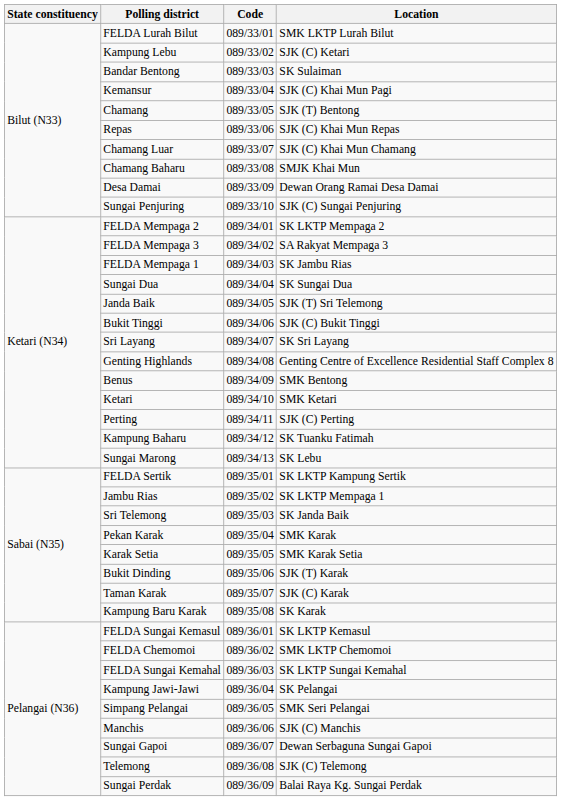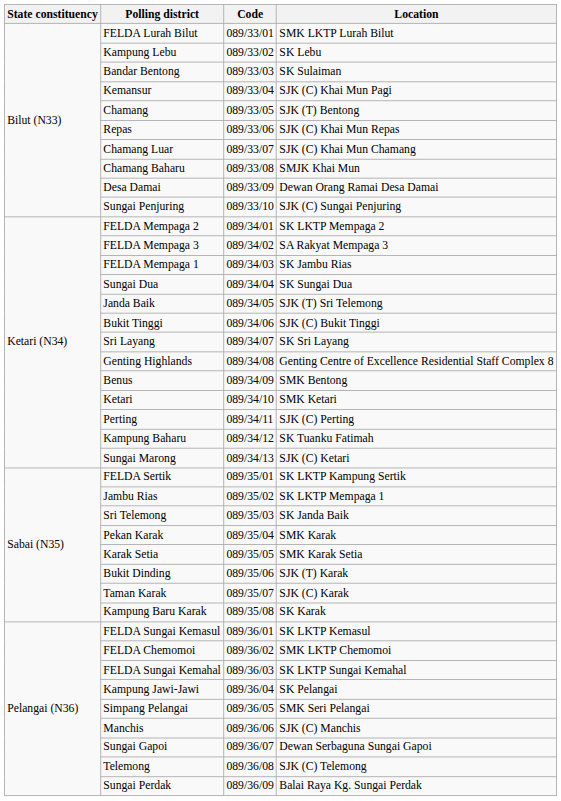 <table class="wikitable sortable mw-collapsible" style="white-space:nowrap;font-size:85%">
 <tr>
 <th>State constituency</th>
 <th>Polling district</th>
 <th>Code</th>
 <th>Location</th>
 </tr>
 <tr>
 <td rowspan="10">Bilut (N33)</td>
 <td>FELDA Lurah Bilut</td>
 <td>089/33/01</td>
 <td>SMK LKTP Lurah Bilut</td>
 </tr>
 <tr>
 <td>Kampung Lebu</td>
 <td>089/33/02</td>
-<td>SJK (C) Ketari</td>
+<td>SK Lebu</td>
 </tr>
 <tr>
 <td>Bandar Bentong</td>
 <td>089/33/03</td>
 <td>SK Sulaiman</td>
 </tr>
 <tr>
 <td>Kemansur</td>
 <td>089/33/04</td>
 <td>SJK (C) Khai Mun Pagi</td>
 </tr>
 <tr>
 <td>Chamang</td>
 <td>089/33/05</td>
 <td>SJK (T) Bentong</td>
 </tr>
 <tr>
 <td>Repas</td>
 <td>089/33/06</td>
 <td>SJK (C) Khai Mun Repas</td>
 </tr>
 <tr>
 <td>Chamang Luar</td>
 <td>089/33/07</td>
 <td>SJK (C) Khai Mun Chamang</td>
 </tr>
 <tr>
 <td>Chamang Baharu</td>
 <td>089/33/08</td>
 <td>SMJK Khai Mun</td>
 </tr>
 <tr>
 <td>Desa Damai</td>
 <td>089/33/09</td>
 <td>Dewan Orang Ramai Desa Damai</td>
 </tr>
 <tr>
 <td>Sungai Penjuring</td>
 <td>089/33/10</td>
 <td>SJK (C) Sungai Penjuring</td>
 </tr>
 <tr>
 <td rowspan="13">Ketari (N34)</td>
 <td>FELDA Mempaga 2</td>
 <td>089/34/01</td>
 <td>SK LKTP Mempaga 2</td>
 </tr>
 <tr>
 <td>FELDA Mempaga 3</td>
 <td>089/34/02</td>
 <td>SA Rakyat Mempaga 3</td>
 </tr>
 <tr>
 <td>FELDA Mempaga 1</td>
 <td>089/34/03</td>
 <td>SK Jambu Rias</td>
 </tr>
 <tr>
 <td>Sungai Dua</td>
 <td>089/34/04</td>
 <td>SK Sungai Dua</td>
 </tr>
 <tr>
 <td>Janda Baik</td>
 <td>089/34/05</td>
 <td>SJK (T) Sri Telemong</td>
 </tr>
 <tr>
 <td>Bukit Tinggi</td>
 <td>089/34/06</td>
 <td>SJK (C) Bukit Tinggi</td>
 </tr>
 <tr>
 <td>Sri Layang</td>
 <td>089/34/07</td>
 <td>SK Sri Layang</td>
 </tr>
 <tr>
 <td>Genting Highlands</td>
 <td>089/34/08</td>
 <td>Genting Centre of Excellence Residential Staff Complex 8</td>
 </tr>
 <tr>
 <td>Benus</td>
 <td>089/34/09</td>
 <td>SMK Bentong</td>
 </tr>
 <tr>
 <td>Ketari</td>
 <td>089/34/10</td>
 <td>SMK Ketari</td>
 </tr>
 <tr>
 <td>Perting</td>
 <td>089/34/11</td>
 <td>SJK (C) Perting</td>
 </tr>
 <tr>
 <td>Kampung Baharu</td>
 <td>089/34/12</td>
 <td>SK Tuanku Fatimah</td>
 </tr>
 <tr>
 <td>Sungai Marong</td>
 <td>089/34/13</td>
-<td>SK Lebu</td>
+<td>SJK (C) Ketari</td>
 </tr>
 <tr>
 <td rowspan="8">Sabai (N35)</td>
 <td>FELDA Sertik</td>
 <td>089/35/01</td>
 <td>SK LKTP Kampung Sertik</td>
 </tr>
 <tr>
 <td>Jambu Rias</td>
 <td>089/35/02</td>
 <td>SK LKTP Mempaga 1</td>
 </tr>
 <tr>
 <td>Sri Telemong</td>
 <td>089/35/03</td>
 <td>SK Janda Baik</td>
 </tr>
 <tr>
 <td>Pekan Karak</td>
 <td>089/35/04</td>
 <td>SMK Karak</td>
 </tr>
 <tr>
 <td>Karak Setia</td>
 <td>089/35/05</td>
 <td>SMK Karak Setia</td>
 </tr>
 <tr>
 <td>Bukit Dinding</td>
 <td>089/35/06</td>
 <td>SJK (T) Karak</td>
 </tr>
 <tr>
 <td>Taman Karak</td>
 <td>089/35/07</td>
 <td>SJK (C) Karak</td>
 </tr>
 <tr>
 <td>Kampung Baru Karak</td>
 <td>089/35/08</td>
 <td>SK Karak</td>
 </tr>
 <tr>
 <td rowspan="9">Pelangai (N36)</td>
 <td>FELDA Sungai Kemasul</td>
 <td>089/36/01</td>
 <td>SK LKTP Kemasul</td>
 </tr>
 <tr>
 <td>FELDA Chemomoi</td>
 <td>089/36/02</td>
 <td>SMK LKTP Chemomoi</td>
 </tr>
 <tr>
 <td>FELDA Sungai Kemahal</td>
 <td>089/36/03</td>
 <td>SK LKTP Sungai Kemahal</td>
 </tr>
 <tr>
 <td>Kampung Jawi-Jawi</td>
 <td>089/36/04</td>
 <td>SK Pelangai</td>
 </tr>
 <tr>
 <td>Simpang Pelangai</td>
 <td>089/36/05</td>
 <td>SMK Seri Pelangai</td>
 </tr>
 <tr>
 <td>Manchis</td>
 <td>089/36/06</td>
 <td>SJK (C) Manchis</td>
 </tr>
 <tr>
 <td>Sungai Gapoi</td>
 <td>089/36/07</td>
 <td>Dewan Serbaguna Sungai Gapoi</td>
 </tr>
 <tr>
 <td>Telemong</td>
 <td>089/36/08</td>
 <td>SJK (C) Telemong</td>
 </tr>
 <tr>
 <td>Sungai Perdak</td>
 <td>089/36/09</td>
 <td>Balai Raya Kg. Sungai Perdak</td>
 </tr>
 </table>
